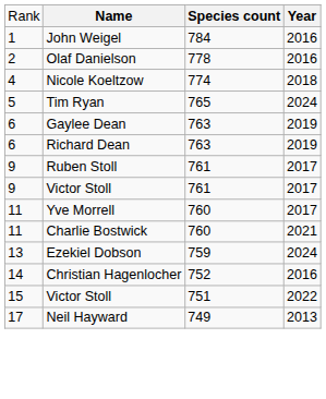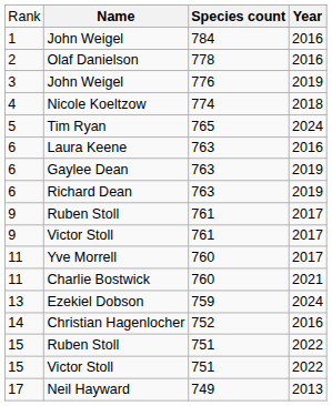 <table class="wikitable sortable" style="font-size:90%" style="text-align:center">
 <tr>
 <td>Rank</td>
 <th>Name</th>
 <th>Species count</th>
 <th>Year</th>
 </tr>
 <tr>
 <td>1</td>
 <td>John Weigel</td>
 <td>784</td>
 <td>2016</td>
 </tr>
 <tr>
 <td>2</td>
 <td>Olaf Danielson</td>
 <td>778</td>
 <td>2016</td>
 </tr>
 <tr>
+<td>3</td>
+<td>John Weigel</td>
+<td>776</td>
+<td>2019</td>
+</tr>
+<tr>
 <td>4</td>
 <td>Nicole Koeltzow</td>
 <td>774</td>
 <td>2018</td>
 </tr>
 <tr>
 <td>5</td>
 <td>Tim Ryan</td>
 <td>765</td>
 <td>2024</td>
+</tr>
+<tr>
+<td>6</td>
+<td>Laura Keene</td>
+<td>763</td>
+<td>2016</td>
 </tr>
 <tr>
 <td>6</td>
 <td>Gaylee Dean</td>
 <td>763</td>
 <td>2019</td>
 </tr>
 <tr>
 <td>6</td>
 <td>Richard Dean</td>
 <td>763</td>
 <td>2019</td>
 </tr>
 <tr>
 <td>9</td>
 <td>Ruben Stoll</td>
 <td>761</td>
 <td>2017</td>
 </tr>
 <tr>
 <td>9</td>
 <td>Victor Stoll</td>
 <td>761</td>
 <td>2017</td>
 </tr>
 <tr>
 <td>11</td>
 <td>Yve Morrell</td>
 <td>760</td>
 <td>2017</td>
 </tr>
 <tr>
 <td>11</td>
 <td>Charlie Bostwick</td>
 <td>760</td>
 <td>2021</td>
 </tr>
 <tr>
 <td>13</td>
 <td>Ezekiel Dobson</td>
 <td>759</td>
 <td>2024</td>
 </tr>
 <tr>
 <td>14</td>
 <td>Christian Hagenlocher</td>
 <td>752</td>
 <td>2016</td>
 </tr>
 <tr>
 <td>15</td>
+<td>Ruben Stoll</td>
+<td>751</td>
+<td>2022</td>
+</tr>
+<tr>
+<td>15</td>
 <td>Victor Stoll</td>
 <td>751</td>
 <td>2022</td>
 </tr>
 <tr>
 <td>17</td>
 <td>Neil Hayward</td>
 <td>749</td>
 <td>2013</td>
 </tr>
 </table>
